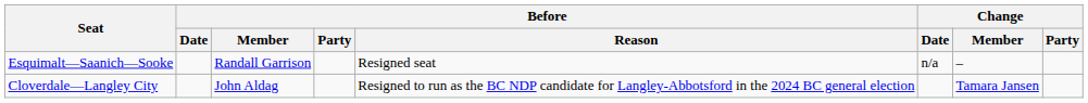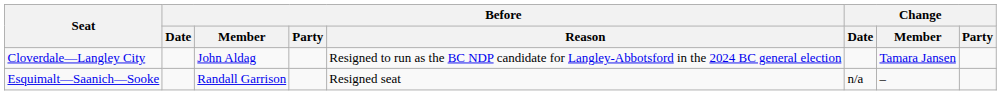 <table class="wikitable"  style="font-size:90%;">
 <tr>
 <th rowspan="2">Seat</th>
 <th colspan="4">Before</th>
 <th colspan="3">Change</th>
 </tr>
 <tr>
 <th>Date</th>
 <th>Member</th>
 <th>Party</th>
 <th>Reason</th>
 <th>Date</th>
 <th>Member</th>
 <th>Party</th>
 </tr>
 <tr>
+<td><a href='#'>Cloverdale—Langley City</a></td>
+<td></td>
+<td><a href='#'>John Aldag</a></td>
+<td></td>
+<td>Resigned to run as the <a href='#'>BC NDP</a> candidate for <a href='#'>Langley-Abbotsford</a> in the <a href='#'>2024 BC general election</a></td>
+<td><a href='#'></a></td>
+<td><a href='#'>Tamara Jansen</a></td>
+<td></td>
+</tr>
+<tr>
 <td><a href='#'>Esquimalt—Saanich—Sooke</a></td>
 <td></td>
 <td><a href='#'>Randall Garrison</a></td>
 <td></td>
 <td>Resigned seat</td>
 <td>n/a</td>
 <td>–</td>
 <td></td>
 </tr>
-<tr>
-<td><a href='#'>Cloverdale—Langley City</a></td>
-<td></td>
-<td><a href='#'>John Aldag</a></td>
-<td></td>
-<td>Resigned to run as the <a href='#'>BC NDP</a> candidate for <a href='#'>Langley-Abbotsford</a> in the <a href='#'>2024 BC general election</a></td>
-<td><a href='#'></a></td>
-<td><a href='#'>Tamara Jansen</a></td>
-<td></td>
-</tr>
 </table>
